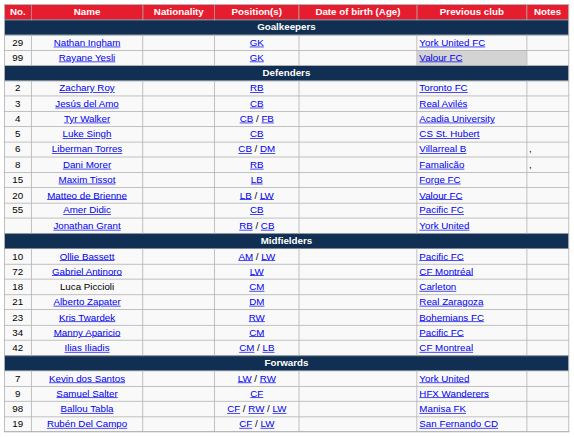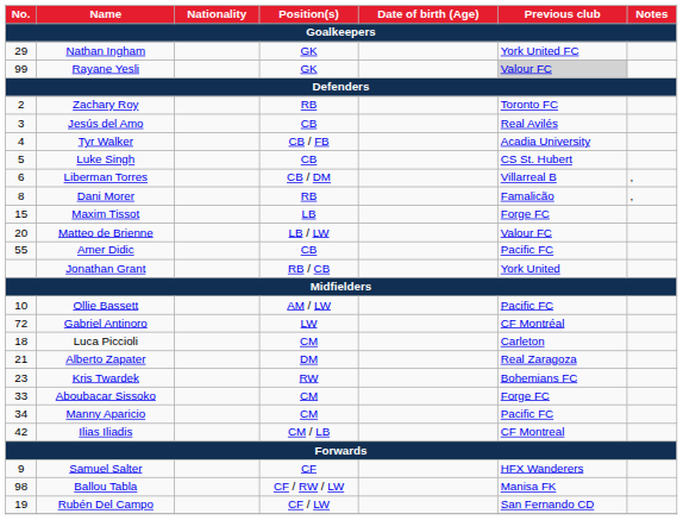 <table class="wikitable" style="text-align:center; font-size:86%; width:90%;">
 <tr>
 <th style="background:#e61d2e; color:white; text-align:center;">No.</th>
 <th style="background:#e61d2e; color:white; text-align:center;">Name</th>
 <th style="background:#e61d2e; color:white; text-align:center;">Nationality</th>
 <th style="background:#e61d2e; color:white; text-align:center;">Position(s)</th>
 <th style="background:#e61d2e; color:white; text-align:center;">Date of birth (Age)</th>
 <th style="background:#e61d2e; color:white; text-align:center;">Previous club</th>
 <th style="background:#e61d2e; color:white; text-align:center;">Notes</th>
 </tr>
 <tr>
 <th colspan="7" style="background:#102f52; color:white; text-align:center;">Goalkeepers</th>
 </tr>
 <tr>
 <td>29</td>
 <td><a href='#'>Nathan Ingham</a></td>
 <td></td>
 <td><a href='#'>GK</a></td>
 <td></td>
 <td align="left"> <a href='#'>York United FC</a></td>
 <td align="left"></td>
 </tr>
 <tr>
 <td>99</td>
 <td><a href='#'>Rayane Yesli</a></td>
 <td></td>
 <td><a href='#'>GK</a></td>
 <td></td>
 <td align="left" style="background: lightgrey;"> <a href='#'>Valour FC</a></td>
 <td align="left"></td>
 </tr>
 <tr>
 <th colspan="7" style="background:#102f52; color:white; text-align:center;">Defenders</th>
 </tr>
 <tr>
 <td>2</td>
 <td><a href='#'>Zachary Roy</a></td>
 <td></td>
 <td><a href='#'>RB</a></td>
 <td></td>
 <td align="left"> <a href='#'>Toronto FC</a></td>
 <td align="left"></td>
 </tr>
 <tr>
 <td>3</td>
 <td><a href='#'>Jesús del Amo</a></td>
 <td></td>
 <td><a href='#'>CB</a></td>
 <td></td>
 <td align="left"> <a href='#'>Real Avilés</a></td>
 <td align="left"><a href='#'></a></td>
 </tr>
 <tr>
 <td>4</td>
 <td><a href='#'>Tyr Walker</a></td>
 <td></td>
 <td><a href='#'>CB</a> / <a href='#'>FB</a></td>
 <td></td>
 <td align="left"> <a href='#'>Acadia University</a></td>
 <td align="left"></td>
 </tr>
 <tr>
 <td>5</td>
 <td><a href='#'>Luke Singh</a></td>
 <td></td>
 <td><a href='#'>CB</a></td>
 <td></td>
 <td align="left"> <a href='#'>CS St. Hubert</a></td>
 <td align="left"><a href='#'></a></td>
 </tr>
 <tr>
 <td>6</td>
 <td><a href='#'>Liberman Torres</a></td>
 <td></td>
 <td><a href='#'>CB</a> / <a href='#'>DM</a></td>
 <td></td>
 <td align="left"> <a href='#'>Villarreal B</a></td>
 <td align="left"><a href='#'></a>, <a href='#'></a></td>
 </tr>
 <tr>
 <td>8</td>
 <td><a href='#'>Dani Morer</a></td>
 <td></td>
 <td><a href='#'>RB</a></td>
 <td></td>
 <td align="left"> <a href='#'>Famalicão</a></td>
 <td align="left"><a href='#'></a>, <a href='#'></a></td>
 </tr>
 <tr>
 <td>15</td>
 <td><a href='#'>Maxim Tissot</a></td>
 <td></td>
 <td><a href='#'>LB</a></td>
 <td></td>
 <td align="left"> <a href='#'>Forge FC</a></td>
 <td align="left"></td>
 </tr>
 <tr>
 <td>20</td>
 <td><a href='#'>Matteo de Brienne</a></td>
 <td></td>
 <td><a href='#'>LB</a> / <a href='#'>LW</a></td>
 <td></td>
 <td align="left"> <a href='#'>Valour FC</a></td>
 <td align="left"></td>
 </tr>
 <tr>
 <td>55</td>
 <td><a href='#'>Amer Didic</a></td>
 <td></td>
 <td><a href='#'>CB</a></td>
 <td></td>
 <td align="left"> <a href='#'>Pacific FC</a></td>
 <td align="left"></td>
 </tr>
 <tr>
 <td></td>
 <td><a href='#'>Jonathan Grant</a> </td>
 <td></td>
 <td><a href='#'>RB</a> / <a href='#'>CB</a></td>
 <td></td>
 <td align="left"> <a href='#'>York United</a></td>
 <td align="left"></td>
 </tr>
 <tr>
 <th colspan="7" style="background:#102f52; color:white; text-align:center;">Midfielders</th>
 </tr>
 <tr>
 <td>10</td>
 <td><a href='#'>Ollie Bassett</a></td>
 <td></td>
 <td><a href='#'>AM</a> / <a href='#'>LW</a></td>
 <td></td>
 <td align="left"> <a href='#'>Pacific FC</a></td>
 <td align="left"><a href='#'></a></td>
 </tr>
 <tr>
 <td>72</td>
 <td><a href='#'>Gabriel Antinoro</a></td>
 <td></td>
 <td><a href='#'>LW</a></td>
 <td></td>
 <td align="left"> <a href='#'>CF Montréal</a></td>
 <td align="left"></td>
 </tr>
 <tr>
 <td>18</td>
 <td>Luca Piccioli</td>
 <td></td>
 <td><a href='#'>CM</a></td>
 <td></td>
 <td align="left"> <a href='#'>Carleton</a></td>
 <td align="left"></td>
 </tr>
 <tr>
 <td>21</td>
 <td><a href='#'>Alberto Zapater</a></td>
 <td></td>
 <td><a href='#'>DM</a></td>
 <td></td>
 <td align="left"> <a href='#'>Real Zaragoza</a></td>
 <td align="left"><a href='#'></a></td>
 </tr>
 <tr>
 <td>23</td>
 <td><a href='#'>Kris Twardek</a></td>
 <td></td>
 <td><a href='#'>RW</a></td>
 <td></td>
 <td align="left"> <a href='#'>Bohemians FC</a></td>
 <td align="left"></td>
 </tr>
 <tr>
+<td>33</td>
+<td><a href='#'>Aboubacar Sissoko</a></td>
+<td></td>
+<td><a href='#'>CM</a></td>
+<td></td>
+<td align="left"> <a href='#'>Forge FC</a></td>
+<td align="left"></td>
+</tr>
+<tr>
 <td>34</td>
 <td><a href='#'>Manny Aparicio</a></td>
 <td></td>
 <td><a href='#'>CM</a></td>
 <td></td>
 <td align="left"> <a href='#'>Pacific FC</a></td>
 <td align="left"></td>
 </tr>
 <tr>
 <td>42</td>
 <td><a href='#'>Ilias Iliadis</a></td>
 <td></td>
 <td><a href='#'>CM</a> / <a href='#'>LB</a></td>
 <td></td>
 <td align="left"> <a href='#'>CF Montreal</a></td>
 <td align="left"><a href='#'></a></td>
 </tr>
 <tr>
 <th colspan="7" style="background:#102f52; color:white; text-align:center;">Forwards</th>
-</tr>
-<tr>
-<td>7</td>
-<td><a href='#'>Kevin dos Santos</a></td>
-<td></td>
-<td><a href='#'>LW</a> / <a href='#'>RW</a></td>
-<td></td>
-<td align="left"> <a href='#'>York United</a></td>
-<td align="left"><a href='#'></a></td>
 </tr>
 <tr>
 <td>9</td>
 <td><a href='#'>Samuel Salter</a></td>
 <td></td>
 <td><a href='#'>CF</a></td>
 <td></td>
 <td align="left"> <a href='#'>HFX Wanderers</a></td>
 <td align="left"></td>
 </tr>
 <tr>
 <td>98</td>
 <td><a href='#'>Ballou Tabla</a></td>
 <td></td>
 <td><a href='#'>CF</a> / <a href='#'>RW</a> / <a href='#'>LW</a></td>
 <td></td>
 <td align="left"> <a href='#'>Manisa FK</a></td>
 <td align="left"></td>
 </tr>
 <tr>
 <td>19</td>
 <td><a href='#'>Rubén Del Campo</a></td>
 <td></td>
 <td><a href='#'>CF</a> / <a href='#'>LW</a></td>
 <td></td>
 <td align="left"> <a href='#'>San Fernando CD</a></td>
 <td align="left"><a href='#'></a></td>
 </tr>
 <tr>
 </tr>
 </table>
